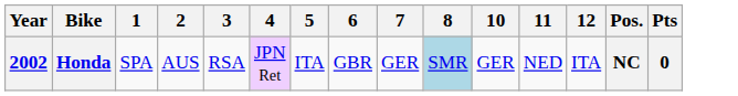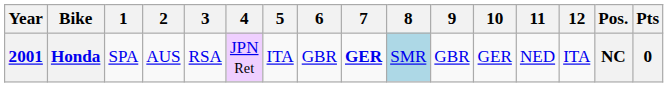 <table class="wikitable" style="text-align:center; font-size:90%">
 <tr>
 <th>Year</th>
 <th>Bike</th>
 <th>1</th>
 <th>2</th>
 <th>3</th>
 <th>4</th>
 <th>5</th>
 <th>6</th>
 <th>7</th>
 <th>8</th>
+<th>9</th>
 <th>10</th>
 <th>11</th>
 <th>12</th>
 <th>Pos.</th>
 <th>Pts</th>
 </tr>
 <tr>
-<th><a href='#'>2002</a></th>
+<th><a href='#'>2001</a></th>
 <th><a href='#'>Honda</a></th>
 <td><a href='#'>SPA</a></td>
 <td><a href='#'>AUS</a></td>
 <td><a href='#'>RSA</a></td>
 <td style="background:#efcfff;"><a href='#'>JPN</a><br><small>Ret</small></td>
 <td><a href='#'>ITA</a></td>
 <td><a href='#'>GBR</a></td>
-<td><a href='#'>GER</a></td>
+<td><strong><a href='#'>GER</a></strong></td>
 <td style="background: lightblue;"><a href='#'>SMR</a></td>
+<td><a href='#'>GBR</a></td>
 <td><a href='#'>GER</a></td>
 <td><a href='#'>NED</a></td>
 <td><a href='#'>ITA</a></td>
 <th>NC</th>
 <th>0</th>
 </tr>
 </table>
